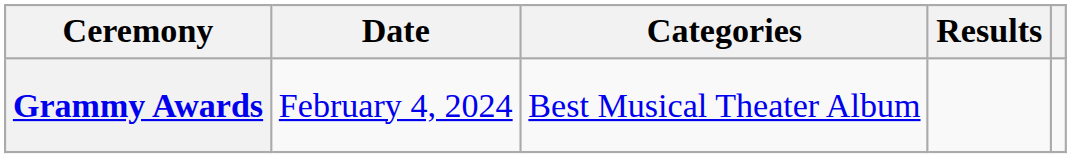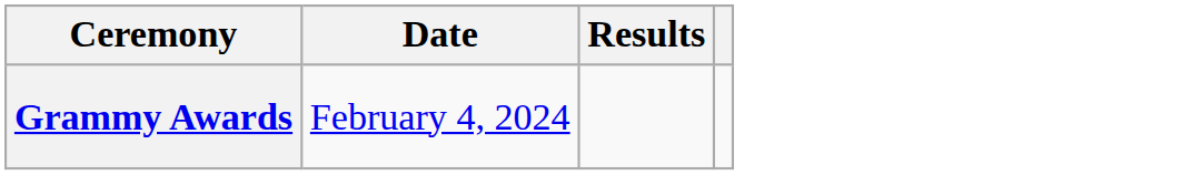 <table class="wikitable plainrowheaders sortable">
 <tr>
 <th scope="col">Ceremony</th>
 <th scope="col">Date</th>
-<th scope="col">Categories</th>
 <th scope="col">Results</th>
 <th scope="col" class="unsortable"></th>
 </tr>
 <tr>
 <th scope="row"><a href='#'>Grammy Awards</a></th>
 <td><a href='#'>February 4, 2024</a></td>
-<td><a href='#'>Best Musical Theater Album</a></td>
 <td></td>
 <td align="center"><br><br></td>
 </tr>
 </table>
